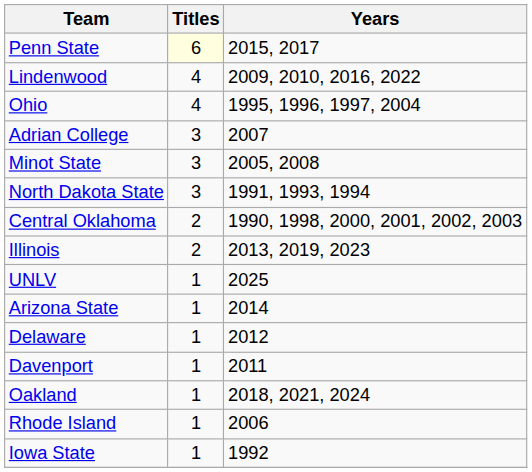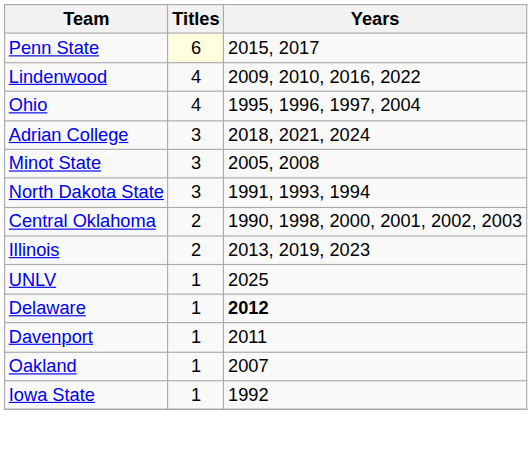 <table class="wikitable">
 <tr>
 <th>Team</th>
 <th>Titles</th>
 <th>Years</th>
 </tr>
 <tr>
 <td><a href='#'>Penn State</a></td>
 <td align=center style="background: lightyellow;">6</td>
 <td>2015, 2017</td>
 </tr>
 <tr>
 <td><a href='#'>Lindenwood</a></td>
 <td align=center>4</td>
 <td>2009, 2010, 2016, 2022</td>
 </tr>
 <tr>
 <td><a href='#'>Ohio</a></td>
 <td align=center>4</td>
 <td>1995, 1996, 1997, 2004</td>
 </tr>
 <tr>
 <td><a href='#'>Adrian College</a></td>
 <td align=center>3</td>
-<td>2007</td>
+<td>2018, 2021, 2024</td>
 </tr>
 <tr>
 <td><a href='#'>Minot State</a></td>
 <td align=center>3</td>
 <td>2005, 2008</td>
 </tr>
 <tr>
 <td><a href='#'>North Dakota State</a></td>
 <td align=center>3</td>
 <td>1991, 1993, 1994</td>
 </tr>
 <tr>
 <td><a href='#'>Central Oklahoma</a></td>
 <td align=center>2</td>
 <td>1990, 1998, 2000, 2001, 2002, 2003</td>
 </tr>
 <tr>
 <td><a href='#'>Illinois</a></td>
 <td align=center>2</td>
 <td>2013, 2019, 2023</td>
 </tr>
 <tr>
 <td><a href='#'>UNLV</a></td>
 <td align=center>1</td>
 <td>2025</td>
 </tr>
 <tr>
-<td><a href='#'>Arizona State</a></td>
-<td align=center>1</td>
-<td>2014</td>
-</tr>
-<tr>
 <td><a href='#'>Delaware</a></td>
 <td align=center>1</td>
-<td>2012</td>
+<td><strong>2012</strong></td>
 </tr>
 <tr>
 <td><a href='#'>Davenport</a></td>
 <td align=center>1</td>
 <td>2011</td>
 </tr>
 <tr>
 <td><a href='#'>Oakland</a></td>
 <td align=center>1</td>
-<td>2018, 2021, 2024</td>
-</tr>
-<tr>
-<td><a href='#'>Rhode Island</a></td>
-<td align=center>1</td>
-<td>2006</td>
+<td>2007</td>
 </tr>
 <tr>
 <td><a href='#'>Iowa State</a></td>
 <td align=center>1</td>
 <td>1992</td>
 </tr>
 <tr>
 </tr>
 </table>
